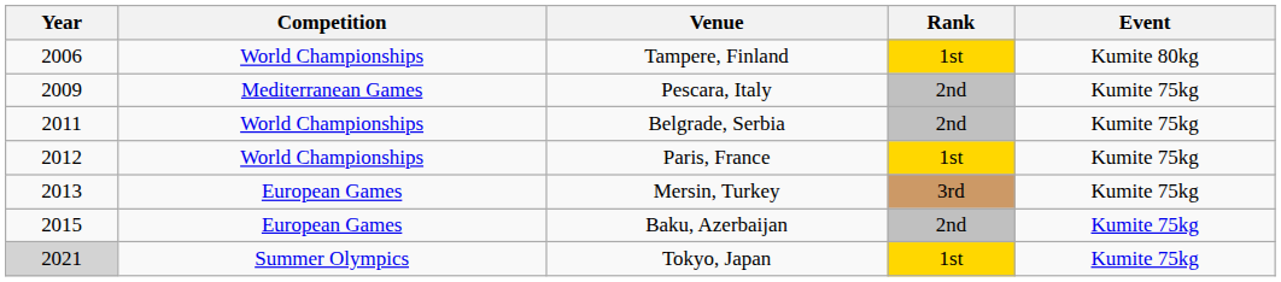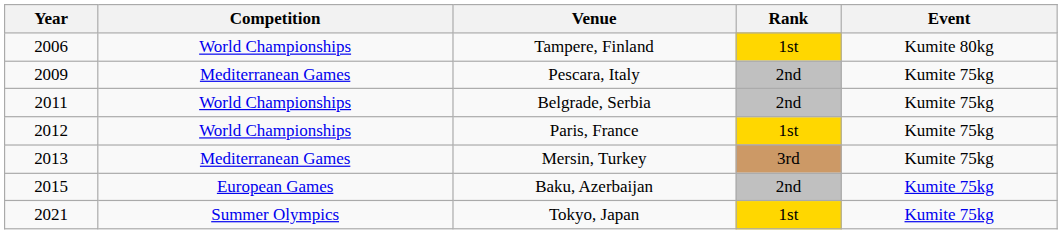 <table class="wikitable sortable" width=45% style="font-size:90%; text-align:center;">
 <tr>
 <th>Year</th>
 <th>Competition</th>
 <th>Venue</th>
 <th>Rank</th>
 <th>Event</th>
 </tr>
 <tr>
 <td>2006</td>
 <td><a href='#'>World Championships</a></td>
 <td>Tampere, Finland</td>
 <td bgcolor="gold">1st</td>
 <td>Kumite 80kg</td>
 </tr>
 <tr>
 <td>2009</td>
 <td><a href='#'>Mediterranean Games</a></td>
 <td>Pescara, Italy</td>
 <td bgcolor="silver">2nd</td>
 <td>Kumite 75kg</td>
 </tr>
 <tr>
 <td>2011</td>
 <td><a href='#'>World Championships</a></td>
 <td>Belgrade, Serbia</td>
 <td bgcolor="silver">2nd</td>
 <td>Kumite 75kg</td>
 </tr>
 <tr>
 <td>2012</td>
 <td><a href='#'>World Championships</a></td>
 <td>Paris, France</td>
 <td bgcolor="gold">1st</td>
 <td>Kumite 75kg</td>
 </tr>
 <tr>
 <td>2013</td>
-<td><a href='#'>European Games</a></td>
+<td><a href='#'>Mediterranean Games</a></td>
 <td>Mersin, Turkey</td>
 <td bgcolor="cc9966">3rd</td>
 <td>Kumite 75kg</td>
 </tr>
 <tr>
 <td>2015</td>
 <td><a href='#'>European Games</a></td>
 <td>Baku, Azerbaijan</td>
 <td bgcolor="silver">2nd</td>
 <td><a href='#'>Kumite 75kg</a></td>
 </tr>
 <tr>
-<td style="background: lightgrey;">2021</td>
+<td>2021</td>
 <td><a href='#'>Summer Olympics</a></td>
 <td>Tokyo, Japan</td>
 <td bgcolor="gold">1st</td>
 <td><a href='#'>Kumite 75kg</a></td>
 </tr>
 </table>
